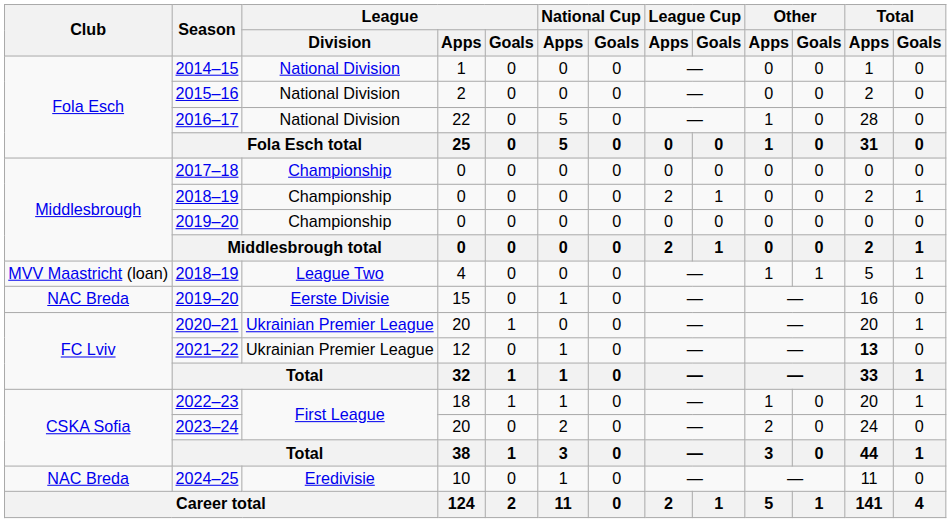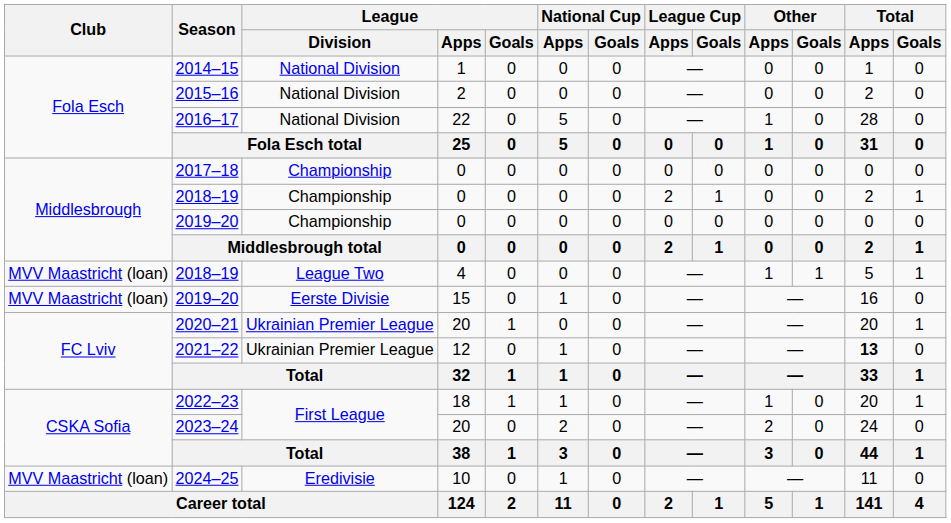 <table class="wikitable" style="text-align:center">
 <tr>
 <th rowspan="2">Club</th>
 <th rowspan="2">Season</th>
 <th colspan="3">League</th>
 <th colspan="2">National Cup</th>
 <th colspan="2">League Cup</th>
 <th colspan="2">Other</th>
 <th colspan="2">Total</th>
 </tr>
 <tr>
 <th>Division</th>
 <th>Apps</th>
 <th>Goals</th>
 <th>Apps</th>
 <th>Goals</th>
 <th>Apps</th>
 <th>Goals</th>
 <th>Apps</th>
 <th>Goals</th>
 <th>Apps</th>
 <th>Goals</th>
 </tr>
 <tr>
 <td rowspan="4"><a href='#'>Fola Esch</a></td>
 <td><a href='#'>2014–15</a></td>
 <td><a href='#'>National Division</a></td>
 <td>1</td>
 <td>0</td>
 <td>0</td>
 <td>0</td>
 <td colspan="2">—</td>
 <td>0</td>
 <td>0</td>
 <td>1</td>
 <td>0</td>
 </tr>
 <tr>
 <td><a href='#'>2015–16</a></td>
 <td>National Division</td>
 <td>2</td>
 <td>0</td>
 <td>0</td>
 <td>0</td>
 <td colspan="2">—</td>
 <td>0</td>
 <td>0</td>
 <td>2</td>
 <td>0</td>
 </tr>
 <tr>
 <td><a href='#'>2016–17</a></td>
 <td>National Division</td>
 <td>22</td>
 <td>0</td>
 <td>5</td>
 <td>0</td>
 <td colspan="2">—</td>
 <td>1</td>
 <td>0</td>
 <td>28</td>
 <td>0</td>
 </tr>
 <tr>
 <th colspan="2">Fola Esch total</th>
 <th>25</th>
 <th>0</th>
 <th>5</th>
 <th>0</th>
 <th>0</th>
 <th>0</th>
 <th>1</th>
 <th>0</th>
 <th>31</th>
 <th>0</th>
 </tr>
 <tr>
 <td rowspan="4"><a href='#'>Middlesbrough</a></td>
 <td><a href='#'>2017–18</a></td>
 <td><a href='#'>Championship</a></td>
 <td>0</td>
 <td>0</td>
 <td>0</td>
 <td>0</td>
 <td>0</td>
 <td>0</td>
 <td>0</td>
 <td>0</td>
 <td>0</td>
 <td>0</td>
 </tr>
 <tr>
 <td><a href='#'>2018–19</a></td>
 <td>Championship</td>
 <td>0</td>
 <td>0</td>
 <td>0</td>
 <td>0</td>
 <td>2</td>
 <td>1</td>
 <td>0</td>
 <td>0</td>
 <td>2</td>
 <td>1</td>
 </tr>
 <tr>
 <td><a href='#'>2019–20</a></td>
 <td>Championship</td>
 <td>0</td>
 <td>0</td>
 <td>0</td>
 <td>0</td>
 <td>0</td>
 <td>0</td>
 <td>0</td>
 <td>0</td>
 <td>0</td>
 <td>0</td>
 </tr>
 <tr>
 <th colspan="2">Middlesbrough total</th>
 <th>0</th>
 <th>0</th>
 <th>0</th>
 <th>0</th>
 <th>2</th>
 <th>1</th>
 <th>0</th>
 <th>0</th>
 <th>2</th>
 <th>1</th>
 </tr>
 <tr>
 <td><a href='#'>MVV Maastricht</a> (loan)</td>
 <td><a href='#'>2018–19</a></td>
 <td><a href='#'>League Two</a></td>
 <td>4</td>
 <td>0</td>
 <td>0</td>
 <td>0</td>
 <td colspan="2">—</td>
 <td>1</td>
 <td>1</td>
 <td>5</td>
 <td>1</td>
 </tr>
 <tr>
-<td><a href='#'>NAC Breda</a></td>
+<td><a href='#'>MVV Maastricht</a> (loan)</td>
 <td><a href='#'>2019–20</a></td>
 <td><a href='#'>Eerste Divisie</a></td>
 <td>15</td>
 <td>0</td>
 <td>1</td>
 <td>0</td>
 <td colspan="2">—</td>
 <td colspan="2">—</td>
 <td>16</td>
 <td>0</td>
 </tr>
 <tr>
 <td rowspan="3"><a href='#'>FC Lviv</a></td>
 <td><a href='#'>2020–21</a></td>
 <td><a href='#'>Ukrainian Premier League</a></td>
 <td>20</td>
 <td>1</td>
 <td>0</td>
 <td>0</td>
 <td colspan="2">—</td>
 <td colspan="2">—</td>
 <td>20</td>
 <td>1</td>
 </tr>
 <tr>
 <td><a href='#'>2021–22</a></td>
 <td>Ukrainian Premier League</td>
 <td>12</td>
 <td>0</td>
 <td>1</td>
 <td>0</td>
 <td colspan="2">—</td>
 <td colspan="2">—</td>
 <td><strong>13</strong></td>
 <td>0</td>
 </tr>
 <tr>
 <th colspan="2">Total</th>
 <th>32</th>
 <th>1</th>
 <th>1</th>
 <th>0</th>
 <th colspan="2">—</th>
 <th colspan="2">—</th>
 <th>33</th>
 <th>1</th>
 </tr>
 <tr>
 <td rowspan=3><a href='#'>CSKA Sofia</a></td>
 <td><a href='#'>2022–23</a></td>
 <td rowspan=2><a href='#'>First League</a></td>
 <td>18</td>
 <td>1</td>
 <td>1</td>
 <td>0</td>
 <td colspan="2">—</td>
 <td>1</td>
 <td>0</td>
 <td>20</td>
 <td>1</td>
 </tr>
 <tr>
 <td><a href='#'>2023–24</a></td>
 <td>20</td>
 <td>0</td>
 <td>2</td>
 <td>0</td>
 <td colspan="2">—</td>
 <td>2</td>
 <td>0</td>
 <td>24</td>
 <td>0</td>
 </tr>
 <tr>
 <th colspan="2">Total</th>
 <th>38</th>
 <th>1</th>
 <th>3</th>
 <th>0</th>
 <th colspan="2">—</th>
 <th>3</th>
 <th>0</th>
 <th>44</th>
 <th>1</th>
 </tr>
 <tr>
-<td><a href='#'>NAC Breda</a></td>
+<td><a href='#'>MVV Maastricht</a> (loan)</td>
 <td><a href='#'>2024–25</a></td>
 <td><a href='#'>Eredivisie</a></td>
 <td>10</td>
 <td>0</td>
 <td>1</td>
 <td>0</td>
 <td colspan="2">—</td>
 <td colspan="2">—</td>
 <td>11</td>
 <td>0</td>
 </tr>
 <tr>
 <th colspan="3">Career total</th>
 <th>124</th>
 <th>2</th>
 <th>11</th>
 <th>0</th>
 <th>2</th>
 <th>1</th>
 <th>5</th>
 <th>1</th>
 <th>141</th>
 <th>4</th>
 </tr>
 </table>
